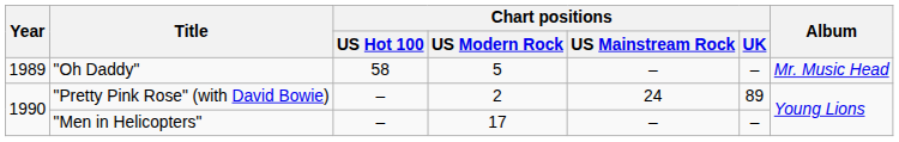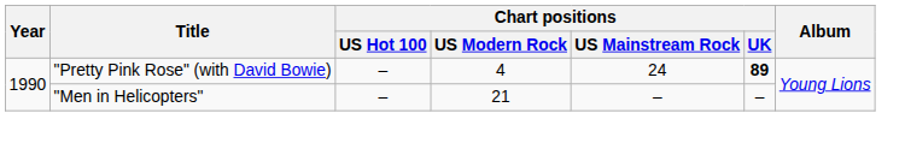 <table class="wikitable">
 <tr>
 <th rowspan="2">Year</th>
 <th rowspan="2">Title</th>
 <th colspan="4">Chart positions</th>
 <th rowspan="2">Album</th>
 </tr>
 <tr>
 <th>US <a href='#'>Hot 100</a></th>
 <th>US <a href='#'>Modern Rock</a></th>
 <th>US <a href='#'>Mainstream Rock</a></th>
 <th><a href='#'>UK</a></th>
 </tr>
 <tr>
-<td>1989</td>
-<td>"Oh Daddy"</td>
-<td style="text-align:center;">58</td>
-<td style="text-align:center;">5</td>
-<td style="text-align:center;">–</td>
-<td style="text-align:center;">–</td>
-<td><em><a href='#'>Mr. Music Head</a></em></td>
-</tr>
-<tr>
 <td rowspan="2">1990</td>
 <td>"Pretty Pink Rose" (with <a href='#'>David Bowie</a>)</td>
 <td style="text-align:center;">–</td>
-<td style="text-align:center;">2</td>
+<td style="text-align:center;">4</td>
 <td style="text-align:center;">24</td>
-<td style="text-align:center;">89</td>
+<td style="text-align:center;"><strong>89</strong></td>
 <td rowspan="2"><em><a href='#'>Young Lions</a></em></td>
 </tr>
 <tr>
 <td>"Men in Helicopters"</td>
 <td style="text-align:center;">–</td>
-<td style="text-align:center;">17</td>
+<td style="text-align:center;">21</td>
 <td style="text-align:center;">–</td>
 <td style="text-align:center;">–</td>
 </tr>
 </table>
